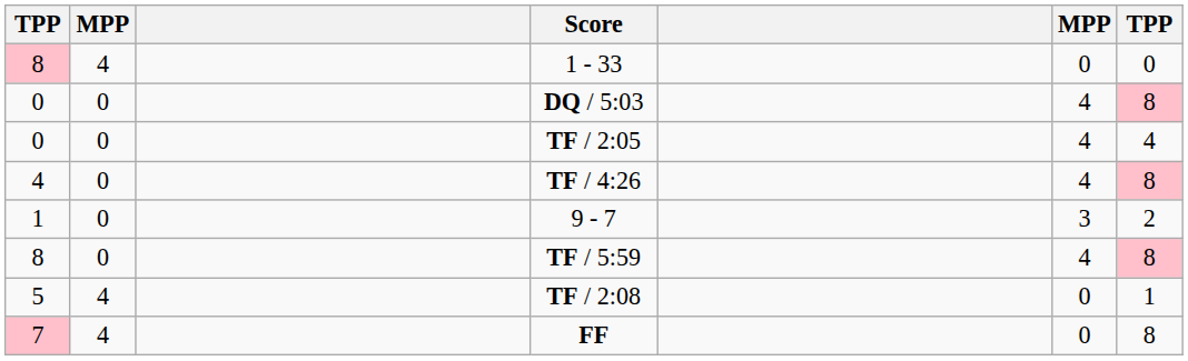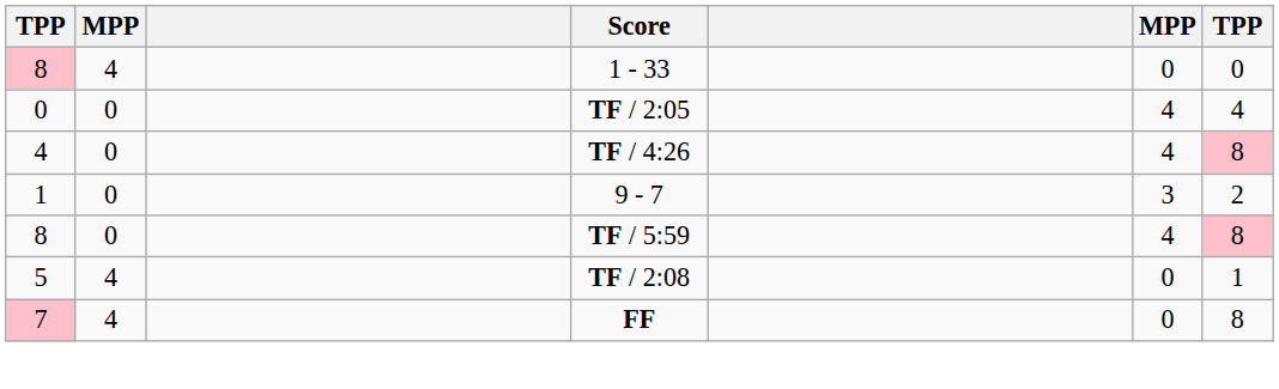 <table class="wikitable" style="text-align: center;" |>
 <tr>
 <th width="35">TPP</th>
 <th width="35">MPP</th>
 <th width="250"></th>
 <th width="75">Score</th>
 <th width="250"></th>
 <th width="35">MPP</th>
 <th width="35">TPP</th>
 </tr>
 <tr>
 <td bgcolor=pink>8</td>
 <td>4</td>
 <td style="text-align:left;"></td>
 <td>1 - 33</td>
 <td style="text-align:left;"><strong></strong></td>
 <td>0</td>
 <td>0</td>
-</tr>
-<tr>
-<td>0</td>
-<td>0</td>
-<td style="text-align:left;"><strong></strong></td>
-<td><strong>DQ</strong> / 5:03</td>
-<td style="text-align:left;"></td>
-<td>4</td>
-<td bgcolor=pink>8</td>
 </tr>
 <tr>
 <td>0</td>
 <td>0</td>
 <td style="text-align:left;"><strong></strong></td>
 <td><strong>TF</strong> / 2:05</td>
 <td style="text-align:left;"></td>
 <td>4</td>
 <td>4</td>
 </tr>
 <tr>
 <td>4</td>
 <td>0</td>
 <td style="text-align:left;"><strong></strong></td>
 <td><strong>TF</strong> / 4:26</td>
 <td style="text-align:left;"></td>
 <td>4</td>
 <td bgcolor=pink>8</td>
 </tr>
 <tr>
 <td>1</td>
 <td>0</td>
 <td style="text-align:left;"><strong></strong></td>
 <td>9 - 7</td>
 <td style="text-align:left;"></td>
 <td>3</td>
 <td>2</td>
 </tr>
 <tr>
 <td>8</td>
 <td>0</td>
 <td style="text-align:left;"><strong></strong></td>
 <td><strong>TF</strong> / 5:59</td>
 <td style="text-align:left;"></td>
 <td>4</td>
 <td bgcolor=pink>8</td>
 </tr>
 <tr>
 <td>5</td>
 <td>4</td>
 <td style="text-align:left;"></td>
 <td><strong>TF</strong> / 2:08</td>
 <td style="text-align:left;"><strong></strong></td>
 <td>0</td>
 <td>1</td>
 </tr>
 <tr>
 <td bgcolor=pink>7</td>
 <td>4</td>
 <td style="text-align:left;"></td>
 <td><strong>FF</strong></td>
 <td style="text-align:left;"><strong></strong></td>
 <td>0</td>
 <td>8</td>
 </tr>
 </table>
